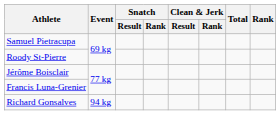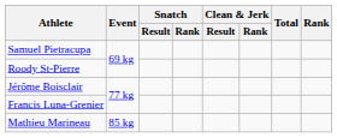 <table class="wikitable" style="font-size:90%">
 <tr>
 <th rowspan=2>Athlete</th>
 <th rowspan=2>Event</th>
 <th colspan=2>Snatch</th>
 <th colspan=2>Clean & Jerk</th>
 <th rowspan=2>Total</th>
 <th rowspan=2>Rank</th>
 </tr>
 <tr style="font-size:95%">
 <th>Result</th>
 <th>Rank</th>
 <th>Result</th>
 <th>Rank</th>
 </tr>
 <tr align=center>
 <td align=left><a href='#'>Samuel Pietracupa</a></td>
 <td align=left rowspan=2><a href='#'>69 kg</a></td>
 <td></td>
 <td></td>
 <td></td>
 <td></td>
 <td></td>
 <td></td>
 </tr>
 <tr align=center>
 <td align=left><a href='#'>Roody St-Pierre</a></td>
 <td></td>
 <td></td>
 <td></td>
 <td></td>
 <td></td>
 <td></td>
 </tr>
 <tr align=center>
 <td align=left><a href='#'>Jérôme Boisclair</a></td>
 <td align=left rowspan=2><a href='#'>77 kg</a></td>
 <td></td>
 <td></td>
 <td></td>
 <td></td>
 <td></td>
 <td></td>
 </tr>
 <tr align=center>
 <td align=left><a href='#'>Francis Luna-Grenier</a></td>
 <td></td>
 <td></td>
 <td></td>
 <td></td>
 <td></td>
 <td></td>
 </tr>
 <tr align=center>
-<td align=left><a href='#'>Richard Gonsalves</a></td>
-<td align=left><a href='#'>94 kg</a></td>
+<td align=left><a href='#'>Mathieu Marineau</a></td>
+<td align=left><a href='#'>85 kg</a></td>
 <td></td>
 <td></td>
 <td></td>
 <td></td>
 <td></td>
 <td></td>
 </tr>
 </table>
